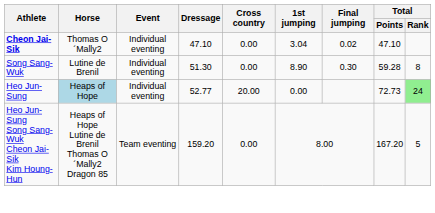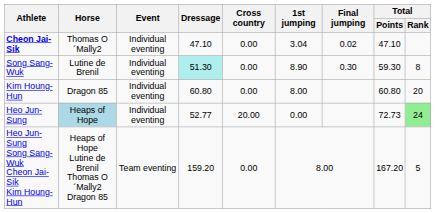 <table class="wikitable" style="width:700px; font-size:90%; text-align:center;">
 <tr>
 <th rowspan=2>Athlete</th>
 <th rowspan=2>Horse</th>
 <th rowspan=2>Event</th>
 <th rowspan=2>Dressage</th>
 <th rowspan=2>Cross country</th>
 <th rowspan=2>1st jumping</th>
 <th rowspan=2>Final jumping</th>
 <th colspan=2>Total</th>
 </tr>
 <tr>
 <th>Points</th>
 <th>Rank</th>
 </tr>
 <tr>
 <td align=left><strong><a href='#'>Cheon Jai-Sik</a></strong></td>
 <td>Thomas O´Mally2</td>
 <td>Individual eventing</td>
 <td>47.10</td>
 <td>0.00</td>
 <td>3.04</td>
 <td>0.02</td>
 <td>47.10</td>
 <td></td>
 </tr>
 <tr>
 <td align=left><a href='#'>Song Sang-Wuk</a></td>
 <td>Lutine de Brenil</td>
 <td>Individual eventing</td>
-<td>51.30</td>
+<td style="background: paleturquoise;">51.30</td>
 <td>0.00</td>
 <td>8.90</td>
 <td>0.30</td>
-<td>59.28</td>
+<td>59.30</td>
 <td>8</td>
+</tr>
+<tr>
+<td align=left><a href='#'>Kim Houng-Hun</a></td>
+<td>Dragon 85</td>
+<td>Individual eventing</td>
+<td>60.80</td>
+<td>0.00</td>
+<td>8.00</td>
+<td></td>
+<td>60.80</td>
+<td>20</td>
 </tr>
 <tr>
 <td align=left><a href='#'>Heo Jun-Sung</a></td>
 <td style="background: lightblue;">Heaps of Hope</td>
 <td>Individual eventing</td>
 <td>52.77</td>
 <td>20.00</td>
 <td>0.00</td>
 <td></td>
 <td>72.73</td>
 <td style="background: lightgreen;">24</td>
 </tr>
 <tr>
 <td align=left><a href='#'>Heo Jun-Sung</a> <br> <a href='#'>Song Sang-Wuk</a> <br> <a href='#'>Cheon Jai-Sik</a> <br> <a href='#'>Kim Houng-Hun</a></td>
 <td>Heaps of Hope <br> Lutine de Brenil <br> Thomas O´Mally2 <br> Dragon 85</td>
 <td>Team eventing</td>
 <td>159.20</td>
 <td>0.00</td>
 <td colspan=2>8.00</td>
 <td>167.20</td>
 <td>5</td>
 </tr>
 </table>
